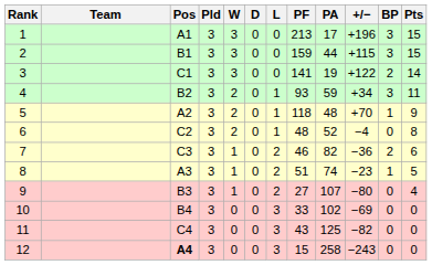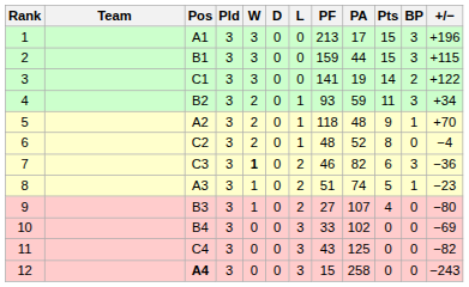 <table class="wikitable" style="text-align:center">
 <tr>
 <th width="20">Rank</th>
 <th width="160">Team</th>
 <th width="20">Pos</th>
 <th width="20">Pld</th>
 <th width="20">W</th>
 <th width="20">D</th>
 <th width="20">L</th>
 <th width="30">PF</th>
 <th width="30">PA</th>
+<th width="25">Pts</th>
+<th width="20">BP</th>
 <th width="30">+/−</th>
-<th width="20">BP</th>
-<th width="25">Pts</th>
 </tr>
 <tr style="background:#cfc;">
 <td>1</td>
 <td align="left"></td>
 <td>A1</td>
 <td>3</td>
 <td>3</td>
 <td>0</td>
 <td>0</td>
 <td>213</td>
 <td>17</td>
+<td>15</td>
+<td>3</td>
 <td>+196</td>
-<td>3</td>
-<td>15</td>
 </tr>
 <tr style="background:#cfc;">
 <td>2</td>
 <td align="left"></td>
 <td>B1</td>
 <td>3</td>
 <td>3</td>
 <td>0</td>
 <td>0</td>
 <td>159</td>
 <td>44</td>
+<td>15</td>
+<td>3</td>
 <td>+115</td>
-<td>3</td>
-<td>15</td>
 </tr>
 <tr style="background:#cfc;">
 <td>3</td>
 <td align="left"></td>
 <td>C1</td>
 <td>3</td>
 <td>3</td>
 <td>0</td>
 <td>0</td>
 <td>141</td>
 <td>19</td>
+<td>14</td>
+<td>2</td>
 <td>+122</td>
-<td>2</td>
-<td>14</td>
 </tr>
 <tr style="background:#cfc;">
 <td>4</td>
 <td align="left"></td>
 <td>B2</td>
 <td>3</td>
 <td>2</td>
 <td>0</td>
 <td>1</td>
 <td>93</td>
 <td>59</td>
+<td>11</td>
+<td>3</td>
 <td>+34</td>
-<td>3</td>
-<td>11</td>
 </tr>
 <tr style="background:#ffc;">
 <td>5</td>
 <td align=left></td>
 <td>A2</td>
 <td>3</td>
 <td>2</td>
 <td>0</td>
 <td>1</td>
 <td>118</td>
 <td>48</td>
+<td>9</td>
+<td>1</td>
 <td>+70</td>
-<td>1</td>
-<td>9</td>
 </tr>
 <tr style="background:#ffc;">
 <td>6</td>
 <td align=left></td>
 <td>C2</td>
 <td>3</td>
 <td>2</td>
 <td>0</td>
 <td>1</td>
 <td>48</td>
 <td>52</td>
+<td>8</td>
+<td>0</td>
 <td>−4</td>
-<td>0</td>
-<td>8</td>
 </tr>
 <tr style="background:#ffc;">
 <td>7</td>
 <td align=left></td>
 <td>C3</td>
 <td>3</td>
-<td>1</td>
+<td><strong>1</strong></td>
 <td>0</td>
 <td>2</td>
 <td>46</td>
 <td>82</td>
+<td>6</td>
+<td>3</td>
 <td>−36</td>
-<td>2</td>
-<td>6</td>
 </tr>
 <tr style="background:#ffc;">
 <td>8</td>
 <td align="left"></td>
 <td>A3</td>
 <td>3</td>
 <td>1</td>
 <td>0</td>
 <td>2</td>
 <td>51</td>
 <td>74</td>
+<td>5</td>
+<td>1</td>
 <td>−23</td>
-<td>1</td>
-<td>5</td>
 </tr>
 <tr style="background:#fcc;">
 <td>9</td>
 <td align="left"></td>
 <td>B3</td>
 <td>3</td>
 <td>1</td>
 <td>0</td>
 <td>2</td>
 <td>27</td>
 <td>107</td>
+<td>4</td>
+<td>0</td>
 <td>−80</td>
-<td>0</td>
-<td>4</td>
 </tr>
 <tr style="background:#fcc;">
 <td>10</td>
 <td align="left"></td>
 <td>B4</td>
 <td>3</td>
 <td>0</td>
 <td>0</td>
 <td>3</td>
 <td>33</td>
 <td>102</td>
-<td>−69</td>
 <td>0</td>
 <td>0</td>
+<td>−69</td>
 </tr>
 <tr style="background:#fcc;">
 <td>11</td>
 <td align="left"></td>
 <td>C4</td>
 <td>3</td>
 <td>0</td>
 <td>0</td>
 <td>3</td>
 <td>43</td>
 <td>125</td>
-<td>−82</td>
 <td>0</td>
 <td>0</td>
+<td>−82</td>
 </tr>
 <tr style="background:#fcc;">
 <td>12</td>
 <td align=left></td>
 <td><strong>A4</strong></td>
 <td>3</td>
 <td>0</td>
 <td>0</td>
 <td>3</td>
 <td>15</td>
 <td>258</td>
-<td>−243</td>
 <td>0</td>
 <td>0</td>
+<td>−243</td>
 </tr>
 </table>
